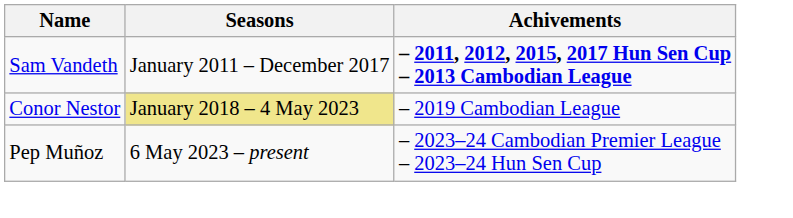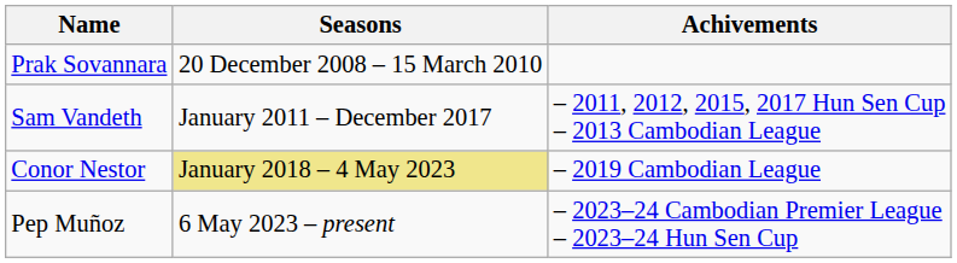 <table class="wikitable">
 <tr>
 <th>Name</th>
 <th>Seasons</th>
 <th>Achivements</th>
 </tr>
 <tr>
+<td> <a href='#'>Prak Sovannara</a></td>
+<td>20 December 2008 – 15 March 2010</td>
+<td></td>
+</tr>
+<tr>
 <td> <a href='#'>Sam Vandeth</a></td>
 <td>January 2011 – December 2017</td>
-<td><strong>– <a href='#'>2011</a>, <a href='#'>2012</a>, <a href='#'>2015</a>, <a href='#'>2017 Hun Sen Cup</a><br>– <a href='#'>2013 Cambodian League</a></strong></td>
+<td>– <a href='#'>2011</a>, <a href='#'>2012</a>, <a href='#'>2015</a>, <a href='#'>2017 Hun Sen Cup</a><br>– <a href='#'>2013 Cambodian League</a></td>
 </tr>
 <tr>
 <td> <a href='#'>Conor Nestor</a></td>
 <td style="background: khaki;">January 2018 – 4 May 2023</td>
 <td>– <a href='#'>2019 Cambodian League</a></td>
 </tr>
 <tr>
 <td> Pep Muñoz</td>
 <td>6 May 2023 – <em>present</em></td>
 <td>– <a href='#'>2023–24 Cambodian Premier League</a><br>– <a href='#'>2023–24 Hun Sen Cup</a></td>
 </tr>
 </table>
